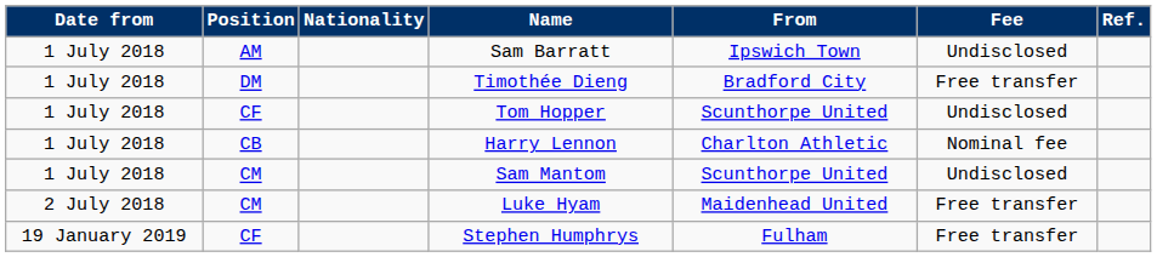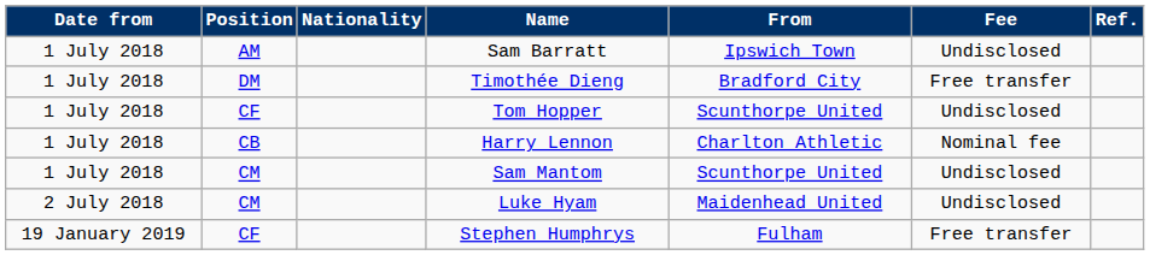 <table class="wikitable" style="text-align:center; font-size:90%; ">
 <tr>
 <th style="background:#003067; color:#FFFFFF; width:120px;">Date from</th>
 <th style="background:#003067; color:#FFFFFF; width:50px;">Position</th>
 <th style="background:#003067; color:#FFFFFF; width:50px;">Nationality</th>
 <th style="background:#003067; color:#FFFFFF; width:150px;">Name</th>
 <th style="background:#003067; color:#FFFFFF; width:150px;">From</th>
 <th style="background:#003067; color:#FFFFFF; width:110px;">Fee</th>
 <th style="background:#003067; color:#FFFFFF; width:25px;">Ref.</th>
 </tr>
 <tr>
 <td>1 July 2018</td>
 <td><a href='#'>AM</a></td>
 <td></td>
 <td>Sam Barratt</td>
 <td><a href='#'>Ipswich Town</a></td>
 <td>Undisclosed</td>
 <td></td>
 </tr>
 <tr>
 <td>1 July 2018</td>
 <td><a href='#'>DM</a></td>
 <td></td>
 <td><a href='#'>Timothée Dieng</a></td>
 <td><a href='#'>Bradford City</a></td>
 <td>Free transfer</td>
 <td></td>
 </tr>
 <tr>
 <td>1 July 2018</td>
 <td><a href='#'>CF</a></td>
 <td></td>
 <td><a href='#'>Tom Hopper</a></td>
 <td><a href='#'>Scunthorpe United</a></td>
 <td>Undisclosed</td>
 <td></td>
 </tr>
 <tr>
 <td>1 July 2018</td>
 <td><a href='#'>CB</a></td>
 <td></td>
 <td><a href='#'>Harry Lennon</a></td>
 <td><a href='#'>Charlton Athletic</a></td>
 <td>Nominal fee</td>
 <td></td>
 </tr>
 <tr>
 <td>1 July 2018</td>
 <td><a href='#'>CM</a></td>
 <td></td>
 <td><a href='#'>Sam Mantom</a></td>
 <td><a href='#'>Scunthorpe United</a></td>
 <td>Undisclosed</td>
 <td></td>
 </tr>
 <tr>
 <td>2 July 2018</td>
 <td><a href='#'>CM</a></td>
 <td></td>
 <td><a href='#'>Luke Hyam</a></td>
 <td><a href='#'>Maidenhead United</a></td>
-<td>Free transfer</td>
+<td>Undisclosed</td>
 <td></td>
 </tr>
 <tr>
 <td>19 January 2019</td>
 <td><a href='#'>CF</a></td>
 <td></td>
 <td><a href='#'>Stephen Humphrys</a></td>
 <td><a href='#'>Fulham</a></td>
 <td>Free transfer</td>
 <td></td>
 </tr>
 </table>
